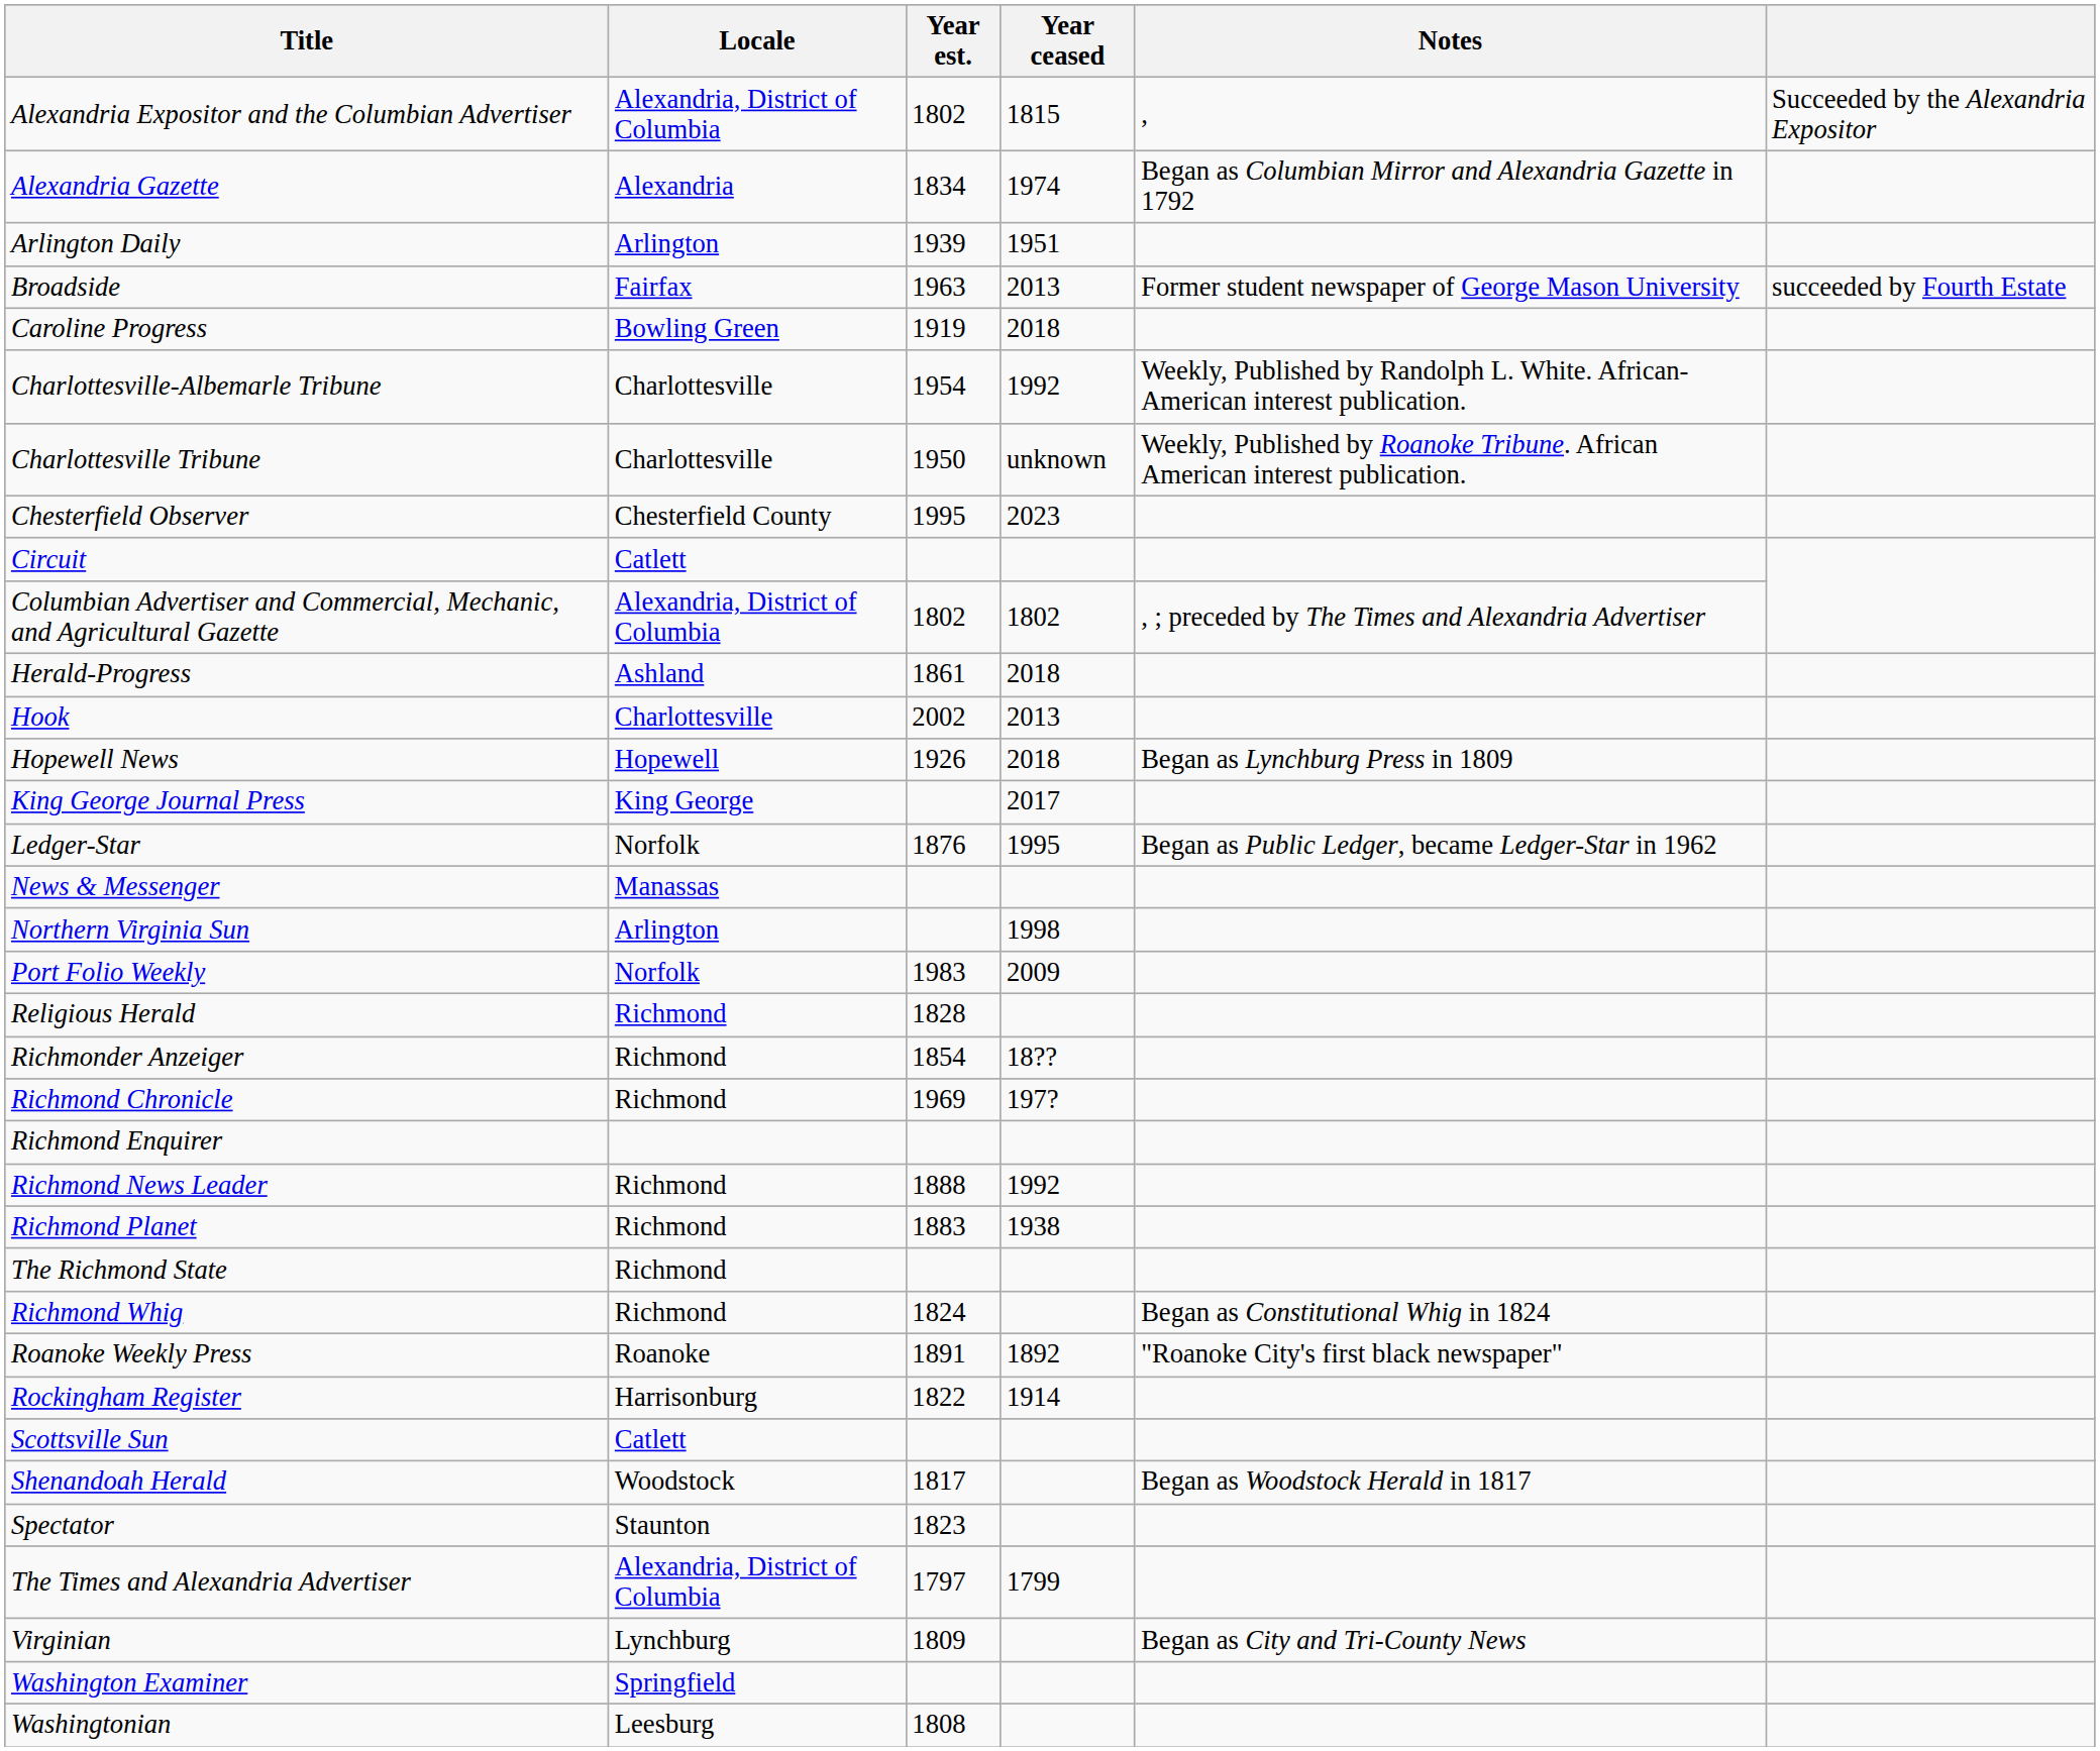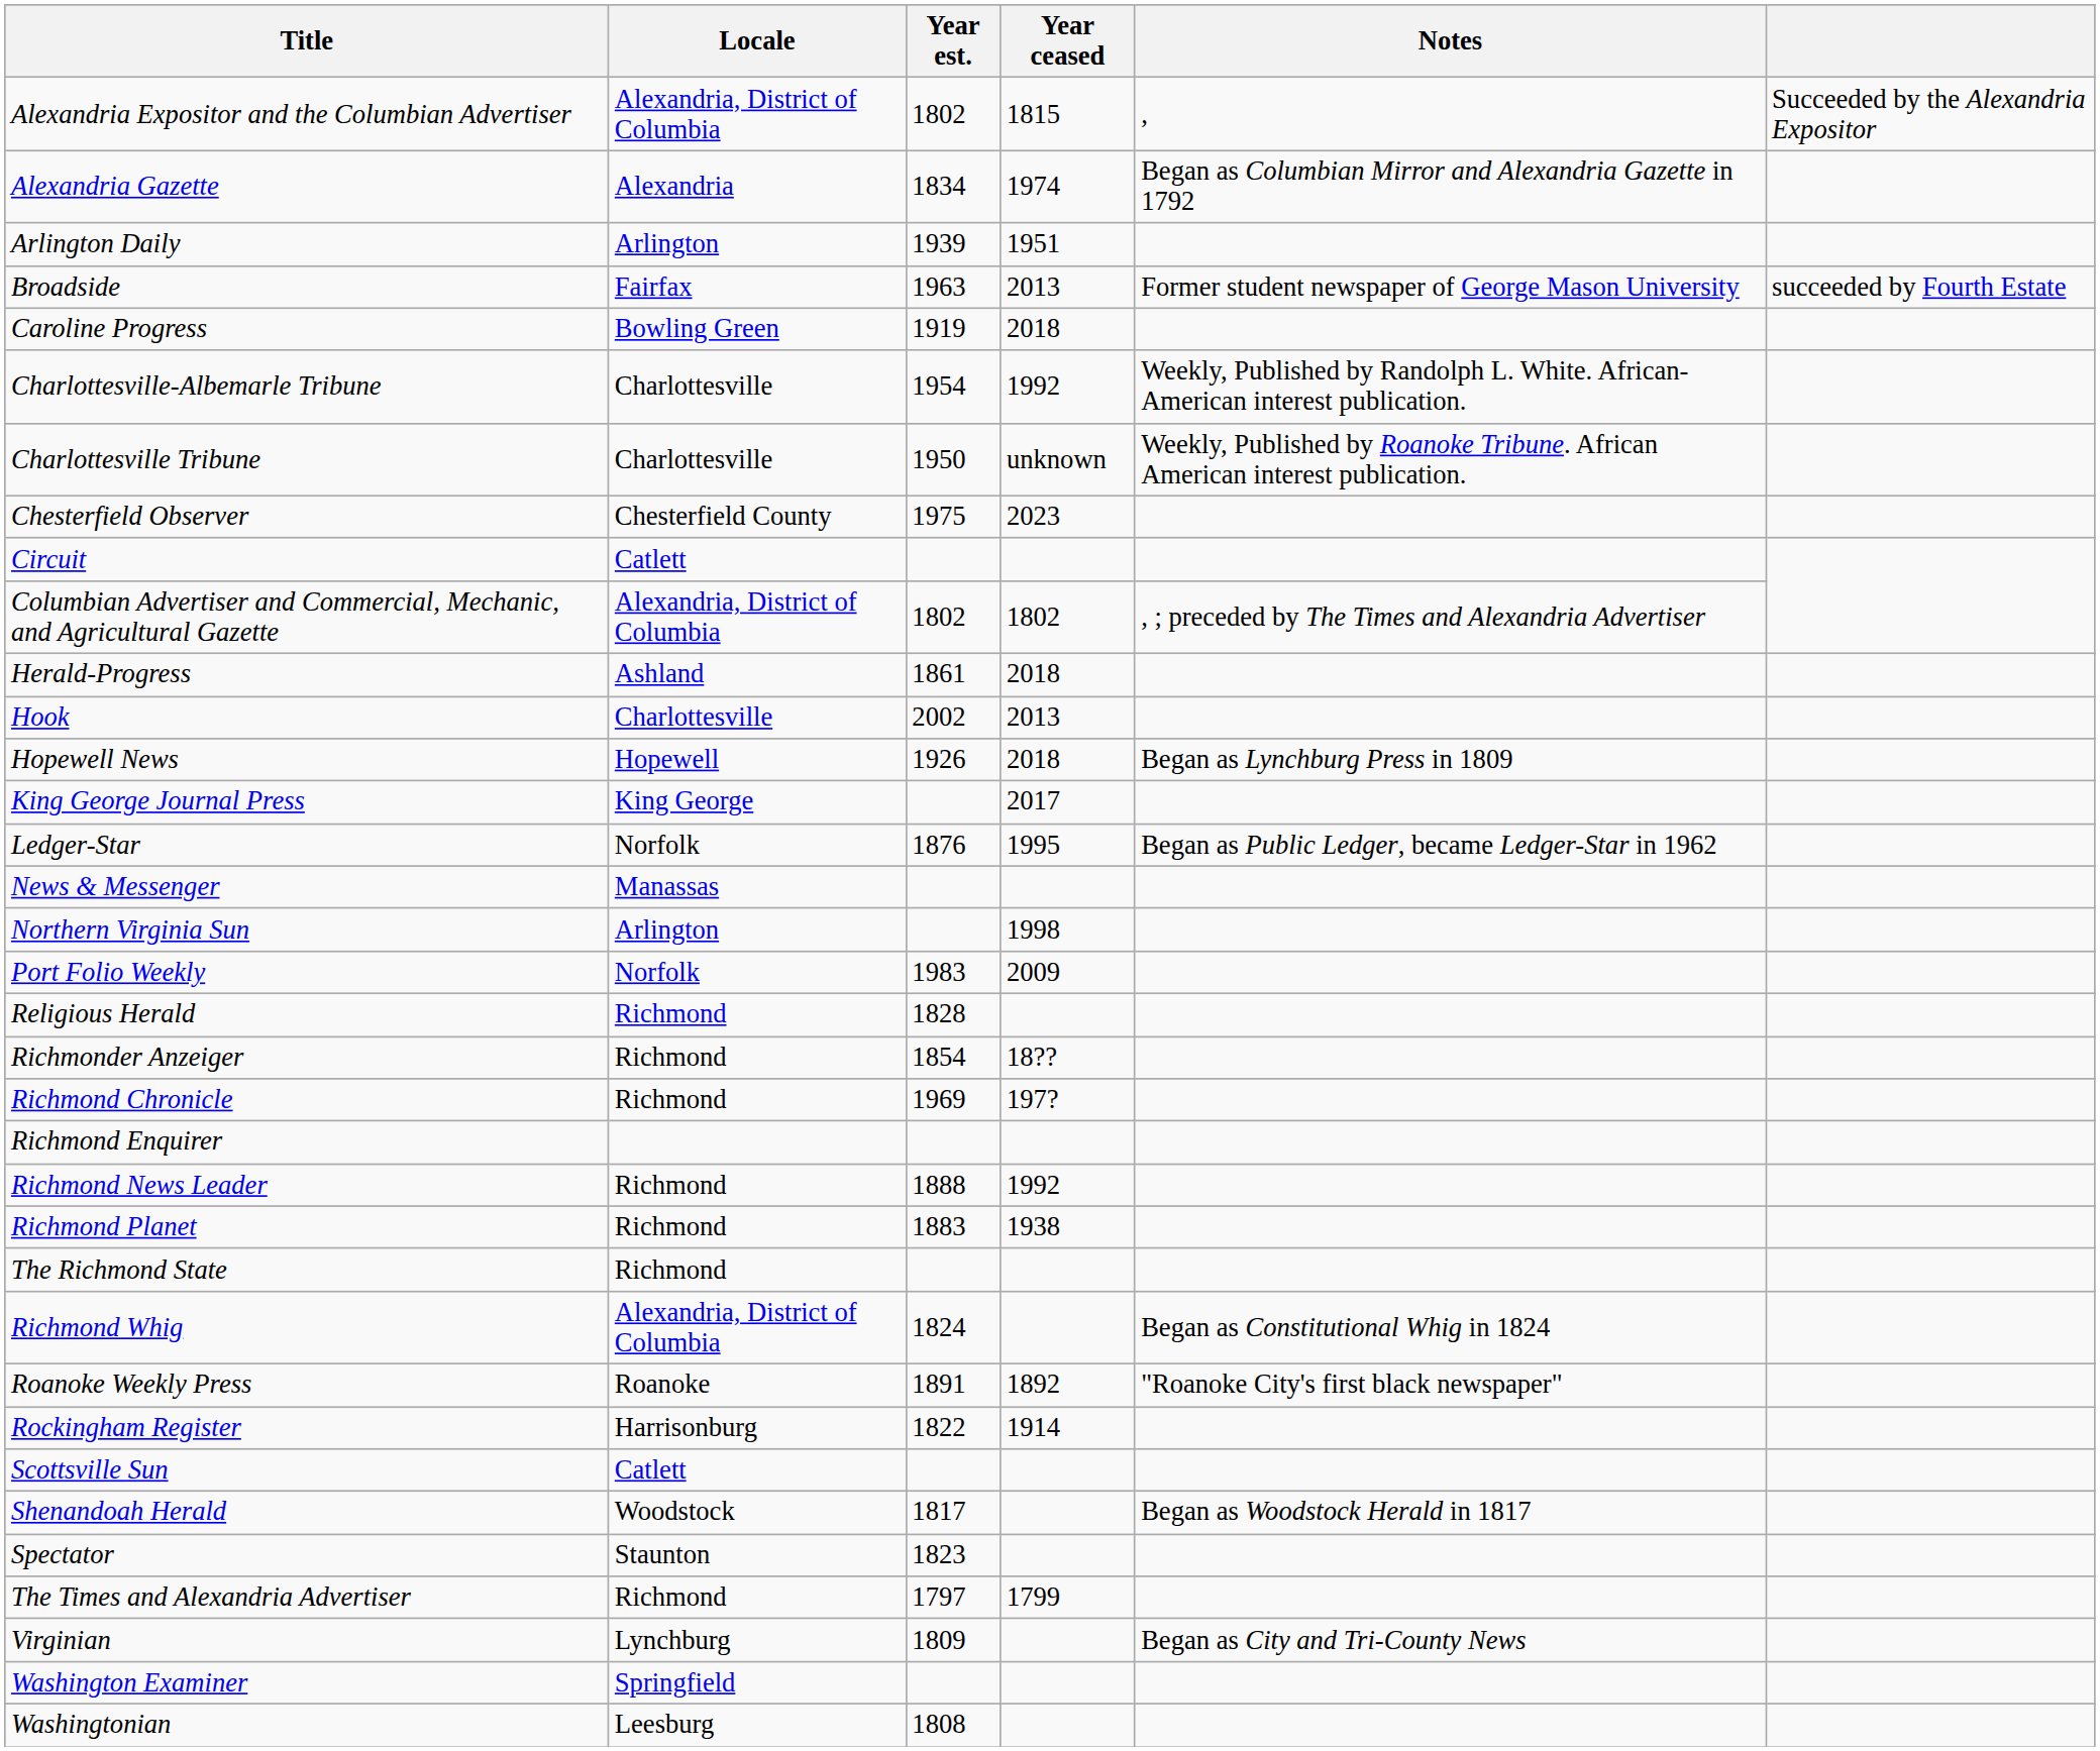 <table class="wikitable sortable">
 <tr>
 <th>Title</th>
 <th>Locale</th>
 <th>Year est.</th>
 <th>Year ceased</th>
 <th>Notes</th>
 <th></th>
 </tr>
 <tr>
 <td><em>Alexandria Expositor and the Columbian Advertiser</em></td>
 <td><a href='#'>Alexandria, District of Columbia</a></td>
 <td>1802</td>
 <td>1815</td>
 <td>, </td>
 <td>Succeeded by the <em>Alexandria Expositor</em></td>
 </tr>
 <tr>
 <td><em><a href='#'>Alexandria Gazette</a></em></td>
 <td><a href='#'>Alexandria</a></td>
 <td>1834</td>
 <td>1974</td>
 <td>Began as <em>Columbian Mirror and Alexandria Gazette</em> in 1792</td>
 <td></td>
 </tr>
 <tr>
 <td><em>Arlington Daily</em></td>
 <td><a href='#'>Arlington</a></td>
 <td>1939</td>
 <td>1951</td>
 <td></td>
 <td></td>
 </tr>
 <tr>
 <td><em>Broadside</em></td>
 <td><a href='#'>Fairfax</a></td>
 <td>1963</td>
 <td>2013</td>
 <td>Former student newspaper of <a href='#'>George Mason University</a></td>
 <td>succeeded by <a href='#'>Fourth Estate</a></td>
 </tr>
 <tr>
 <td><em>Caroline Progress</em></td>
 <td><a href='#'>Bowling Green</a></td>
 <td>1919</td>
 <td>2018</td>
 <td></td>
 <td></td>
 </tr>
 <tr>
 <td><em>Charlottesville-Albemarle Tribune</em></td>
 <td>Charlottesville</td>
 <td>1954</td>
 <td>1992</td>
 <td>Weekly, Published by Randolph L. White. African-American interest publication.</td>
 <td></td>
 </tr>
 <tr>
 <td><em>Charlottesville Tribune</em></td>
 <td>Charlottesville</td>
 <td>1950</td>
 <td>unknown</td>
 <td>Weekly, Published by <em><a href='#'>Roanoke Tribune</a></em>. African American interest publication.</td>
 <td></td>
 </tr>
 <tr>
 <td><em>Chesterfield Observer</em></td>
 <td>Chesterfield County</td>
-<td>1995</td>
+<td>1975</td>
 <td>2023</td>
 <td></td>
 <td></td>
 </tr>
 <tr>
 <td><em><a href='#'>Circuit</a></em></td>
 <td><a href='#'>Catlett</a></td>
 <td></td>
 <td></td>
 <td></td>
 </tr>
 <tr>
 <td><em>Columbian Advertiser and Commercial, Mechanic, and Agricultural Gazette</em></td>
 <td><a href='#'>Alexandria, District of Columbia</a></td>
 <td>1802</td>
 <td>1802</td>
 <td>, ; preceded by <em>The Times and Alexandria Advertiser</em></td>
 </tr>
 <tr>
 <td><em>Herald-Progress</em></td>
 <td><a href='#'>Ashland</a></td>
 <td>1861</td>
 <td>2018</td>
 <td></td>
 <td></td>
 </tr>
 <tr>
 <td><em><a href='#'>Hook</a></em></td>
 <td><a href='#'>Charlottesville</a></td>
 <td>2002</td>
 <td>2013</td>
 <td></td>
 <td></td>
 </tr>
 <tr>
 <td><em>Hopewell News</em></td>
 <td><a href='#'>Hopewell</a></td>
 <td>1926</td>
 <td>2018</td>
 <td>Began as <em>Lynchburg Press</em> in 1809</td>
 <td></td>
 </tr>
 <tr>
 <td><em><a href='#'>King George Journal Press</a></em></td>
 <td><a href='#'>King George</a></td>
 <td></td>
 <td>2017</td>
 <td></td>
 <td></td>
 </tr>
 <tr>
 <td><em>Ledger-Star</em></td>
 <td>Norfolk</td>
 <td>1876</td>
 <td>1995</td>
 <td>Began as <em>Public Ledger</em>, became <em>Ledger-Star</em> in 1962</td>
 <td></td>
 </tr>
 <tr>
 <td><em><a href='#'>News & Messenger</a></em></td>
 <td><a href='#'>Manassas</a></td>
 <td></td>
 <td></td>
 <td></td>
 <td></td>
 </tr>
 <tr>
 <td><em><a href='#'>Northern Virginia Sun</a></em></td>
 <td><a href='#'>Arlington</a></td>
 <td></td>
 <td>1998</td>
 <td></td>
 <td></td>
 </tr>
 <tr>
 <td><em><a href='#'>Port Folio Weekly</a></em></td>
 <td><a href='#'>Norfolk</a></td>
 <td>1983</td>
 <td>2009</td>
 <td></td>
 <td></td>
 </tr>
 <tr>
 <td><em>Religious Herald</em></td>
 <td><a href='#'>Richmond</a></td>
 <td>1828</td>
 <td></td>
 <td></td>
 <td></td>
 </tr>
 <tr>
 <td><em>Richmonder Anzeiger</em> </td>
 <td>Richmond</td>
 <td>1854</td>
 <td>18??</td>
 <td></td>
 <td></td>
 </tr>
 <tr>
 <td><em><a href='#'>Richmond Chronicle</a></em></td>
 <td>Richmond</td>
 <td>1969</td>
 <td>197?</td>
 <td></td>
 <td></td>
 </tr>
 <tr>
 <td><em>Richmond Enquirer</em></td>
 <td></td>
 <td></td>
 <td></td>
 <td></td>
 <td></td>
 </tr>
 <tr>
 <td><em><a href='#'>Richmond News Leader</a></em></td>
 <td>Richmond</td>
 <td>1888</td>
 <td>1992</td>
 <td></td>
 <td></td>
 </tr>
 <tr>
 <td><em><a href='#'>Richmond Planet</a></em> </td>
 <td>Richmond</td>
 <td>1883</td>
 <td>1938</td>
 <td></td>
 <td></td>
 </tr>
 <tr>
 <td><em>The Richmond State</em></td>
 <td>Richmond</td>
 <td></td>
 <td></td>
 <td></td>
 <td></td>
 </tr>
 <tr>
 <td><em><a href='#'>Richmond Whig</a></em> </td>
-<td>Richmond</td>
+<td><a href='#'>Alexandria, District of Columbia</a></td>
 <td>1824</td>
 <td></td>
 <td>Began as <em>Constitutional Whig</em> in 1824</td>
 <td></td>
 </tr>
 <tr>
 <td><em>Roanoke Weekly Press</em></td>
 <td>Roanoke</td>
 <td>1891</td>
 <td>1892</td>
 <td>"Roanoke City's first black newspaper"</td>
 <td></td>
 </tr>
 <tr>
 <td><em><a href='#'>Rockingham Register</a></em></td>
 <td>Harrisonburg</td>
 <td>1822</td>
 <td>1914</td>
 <td></td>
 <td></td>
 </tr>
 <tr>
 <td><em><a href='#'>Scottsville Sun</a></em></td>
 <td><a href='#'>Catlett</a></td>
 <td></td>
 <td></td>
 <td></td>
 <td></td>
 </tr>
 <tr>
 <td><em><a href='#'>Shenandoah Herald</a></em></td>
 <td>Woodstock</td>
 <td>1817</td>
 <td></td>
 <td>Began as <em>Woodstock Herald</em> in 1817</td>
 <td></td>
 </tr>
 <tr>
 <td><em>Spectator</em></td>
 <td>Staunton</td>
 <td>1823</td>
 <td></td>
 <td></td>
 <td></td>
 </tr>
 <tr>
 <td><em>The Times and Alexandria Advertiser</em></td>
-<td><a href='#'>Alexandria, District of Columbia</a></td>
+<td>Richmond</td>
 <td>1797</td>
 <td>1799</td>
 <td> </td>
 </tr>
 <tr>
 <td><em>Virginian</em></td>
 <td>Lynchburg</td>
 <td>1809</td>
 <td></td>
 <td>Began as <em>City and Tri-County News</em></td>
 <td></td>
 </tr>
 <tr>
 <td><em><a href='#'>Washington Examiner</a></em></td>
 <td><a href='#'>Springfield</a></td>
 <td></td>
 <td></td>
 <td></td>
 <td></td>
 </tr>
 <tr>
 <td><em>Washingtonian</em></td>
 <td>Leesburg</td>
 <td>1808</td>
 <td></td>
 <td></td>
 <td></td>
 </tr>
 </table>
